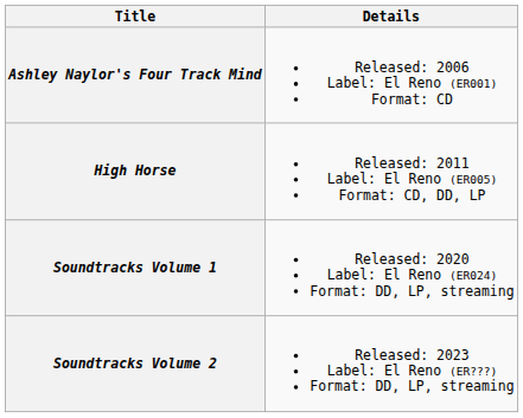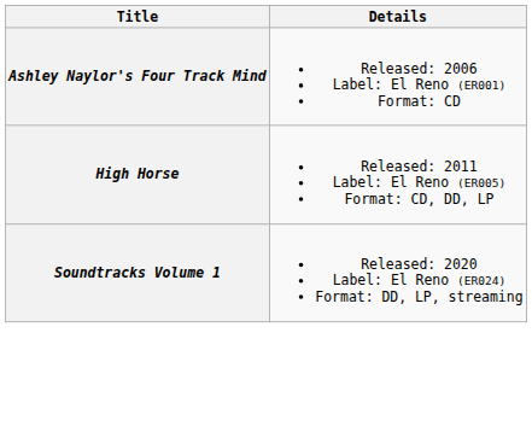 <table class="wikitable plainrowheaders" style="text-align:center;" border="1">
 <tr>
 <th>Title</th>
 <th>Details</th>
 </tr>
 <tr>
 <th scope="row"><em>Ashley Naylor's Four Track Mind</em></th>
 <td><br><ul><li>Released: 2006</li><li>Label: El Reno <small>(ER001)</small></li><li>Format: CD</li></ul></td>
 </tr>
 <tr>
 <th scope="row"><em>High Horse</em></th>
 <td><br><ul><li>Released: 2011</li><li>Label: El Reno <small>(ER005)</small></li><li>Format: CD, DD, LP</li></ul></td>
 </tr>
 <tr>
 <th scope="row"><em>Soundtracks Volume 1</em></th>
 <td><br><ul><li>Released: 2020</li><li>Label: El Reno <small>(ER024)</small></li><li>Format: DD, LP, streaming</li></ul></td>
 </tr>
-<tr>
-<th scope="row"><em>Soundtracks Volume 2</em></th>
-<td><br><ul><li>Released: 2023</li><li>Label: El Reno <small>(ER???)</small></li><li>Format: DD, LP, streaming</li></ul></td>
-</tr>
 </table>
